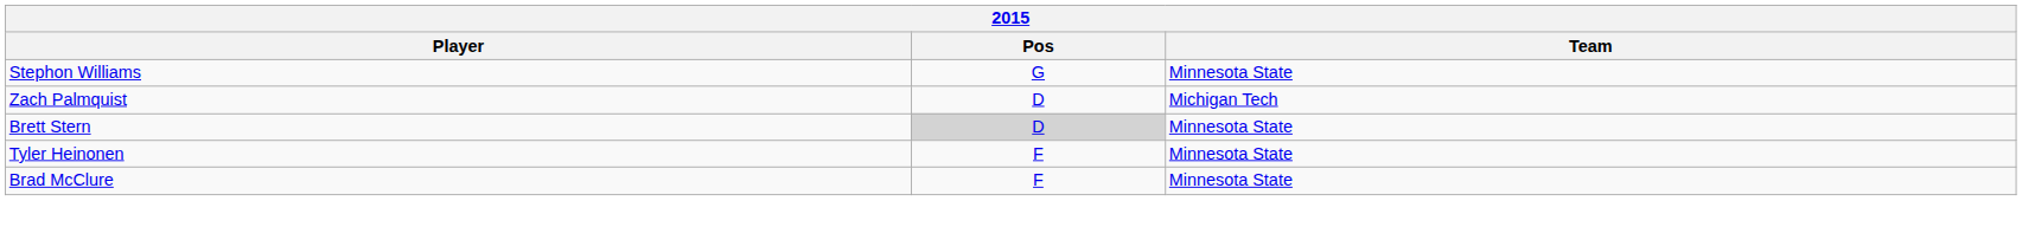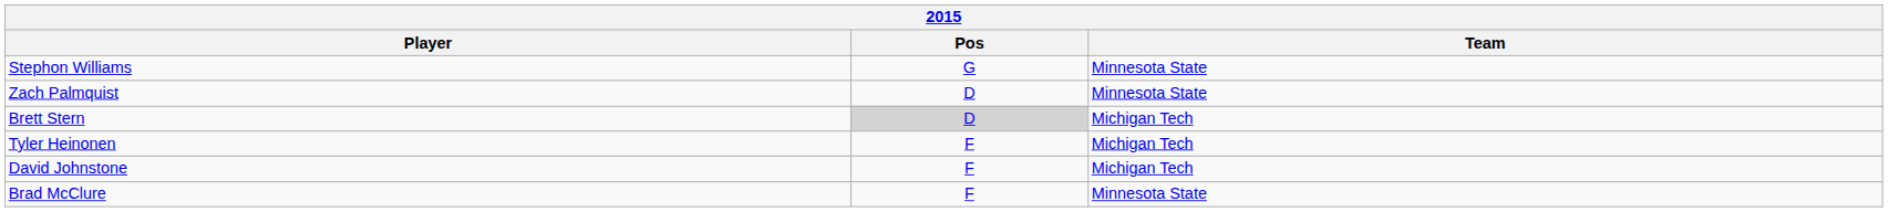 <table class="wikitable" width=95%>
 <tr>
 <th colspan=3><a href='#'>2015</a></th>
 </tr>
 <tr>
 <th>Player</th>
 <th>Pos</th>
 <th>Team</th>
 </tr>
 <tr>
 <td><a href='#'>Stephon Williams</a></td>
 <td align=center><a href='#'>G</a></td>
 <td><a href='#'>Minnesota State</a></td>
 </tr>
 <tr>
 <td><a href='#'>Zach Palmquist</a></td>
 <td align=center><a href='#'>D</a></td>
-<td><a href='#'>Michigan Tech</a></td>
+<td><a href='#'>Minnesota State</a></td>
 </tr>
 <tr>
 <td><a href='#'>Brett Stern</a></td>
 <td align=center style="background: lightgrey;"><a href='#'>D</a></td>
-<td><a href='#'>Minnesota State</a></td>
+<td><a href='#'>Michigan Tech</a></td>
 </tr>
 <tr>
 <td><a href='#'>Tyler Heinonen</a></td>
 <td align=center><a href='#'>F</a></td>
-<td><a href='#'>Minnesota State</a></td>
+<td><a href='#'>Michigan Tech</a></td>
+</tr>
+<tr>
+<td><a href='#'>David Johnstone</a></td>
+<td align=center><a href='#'>F</a></td>
+<td><a href='#'>Michigan Tech</a></td>
 </tr>
 <tr>
 <td><a href='#'>Brad McClure</a></td>
 <td align=center><a href='#'>F</a></td>
 <td><a href='#'>Minnesota State</a></td>
 </tr>
 </table>
